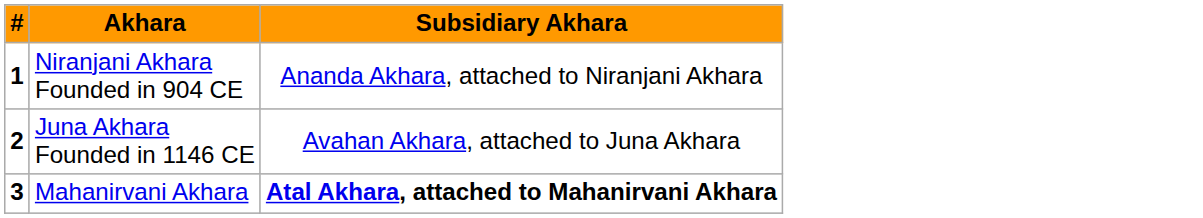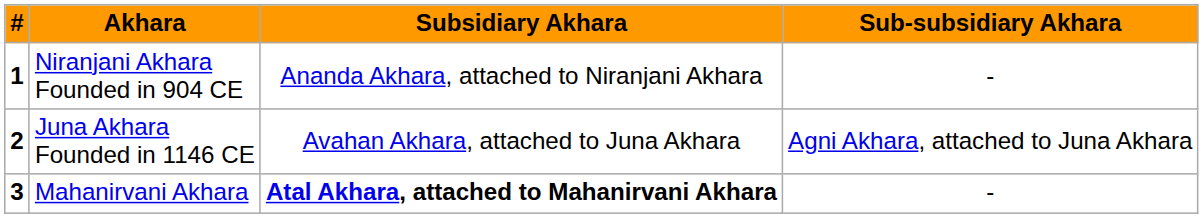 <table class="wikitable" style="background:white;" cellpadding=4>
 <tr align="center">
 <th style="background:#FF9900;">#</th>
 <th style="background:#FF9900;">Akhara</th>
 <th style="background:#FF9900;">Subsidiary Akhara</th>
+<th style="background:#FF9900;">Sub-subsidiary Akhara</th>
 </tr>
 <tr align=center>
 <td><strong>1</strong></td>
 <td align=left><a href='#'>Niranjani Akhara</a> <br>Founded in 904 CE</td>
 <td><a href='#'>Ananda Akhara</a>, attached to  Niranjani Akhara</td>
+<td>-</td>
 </tr>
 <tr align=center>
 <td><strong>2</strong></td>
 <td align=left><a href='#'>Juna Akhara</a> <br>Founded in 1146 CE</td>
 <td><a href='#'>Avahan Akhara</a>, attached to Juna Akhara</td>
+<td><a href='#'>Agni Akhara</a>, attached to Juna Akhara</td>
 </tr>
 <tr align=center>
 <td><strong>3</strong></td>
 <td align=left><a href='#'>Mahanirvani Akhara</a></td>
 <td><strong><a href='#'>Atal Akhara</a>, attached to  Mahanirvani Akhara</strong></td>
+<td>-</td>
 </tr>
 </table>
